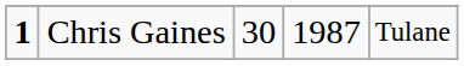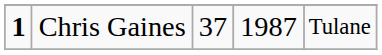 <table class="wikitable">
 <tr>
 </tr>
 <tr>
 <td><strong>1</strong></td>
 <td>Chris Gaines</td>
-<td>30</td>
+<td>37</td>
 <td>1987</td>
 <td style="font-size:80%;">Tulane</td>
 </tr>
 </table>
